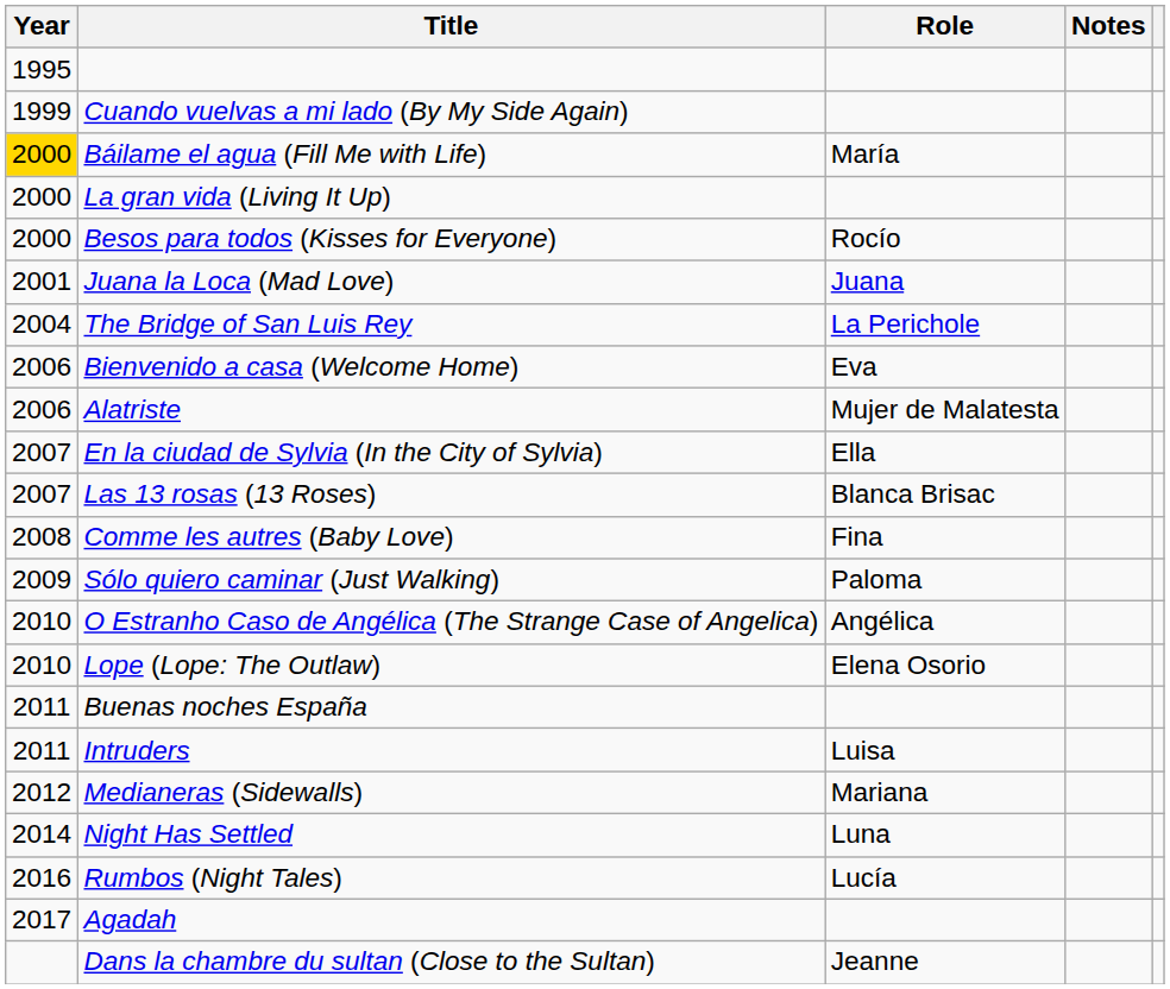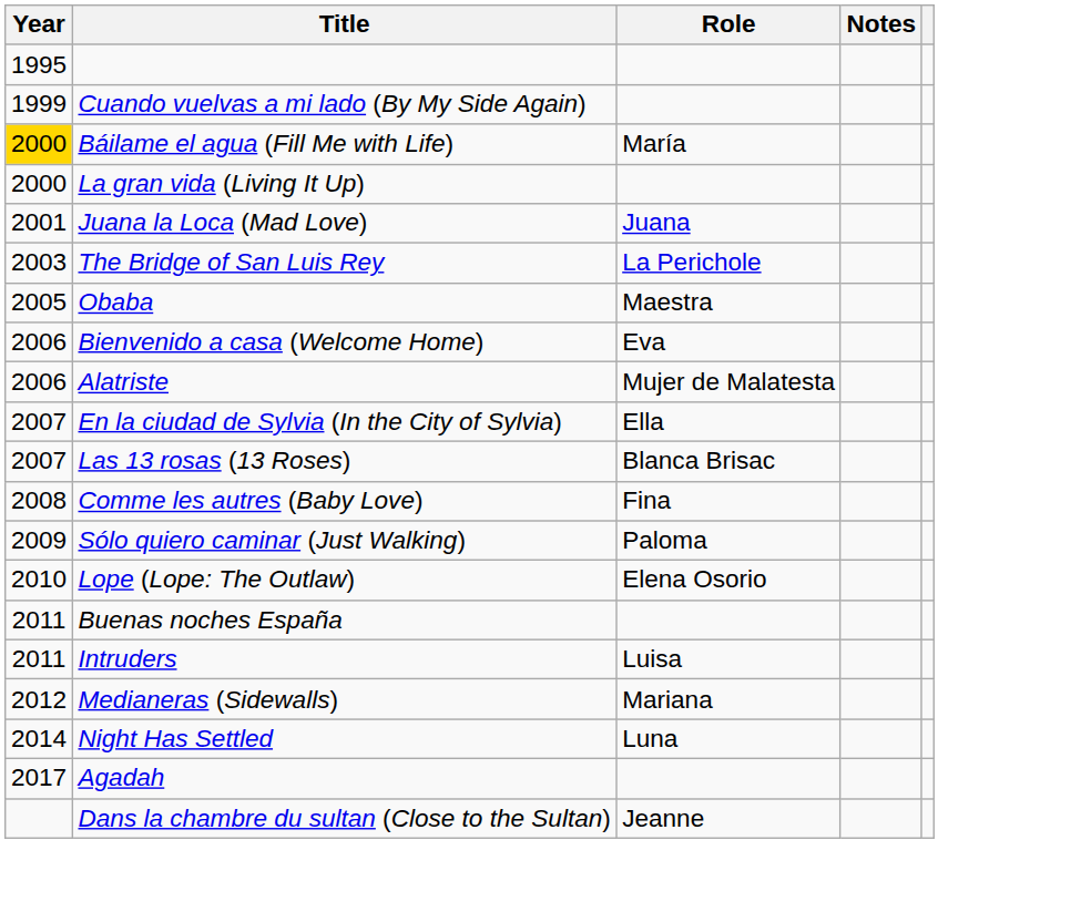 <table class="wikitable sortable">
 <tr>
 <th>Year</th>
 <th>Title</th>
 <th>Role</th>
 <th class="unsortable">Notes</th>
 <th></th>
 </tr>
 <tr>
 <td align = "center">1995</td>
 <td><em></em></td>
 <td></td>
 <td></td>
 <td align = "center"></td>
 </tr>
 <tr>
 <td align = "center">1999</td>
 <td><em><a href='#'>Cuando vuelvas a mi lado</a></em> (<em>By My Side Again</em>)</td>
 <td></td>
 <td></td>
 <td align = "center"></td>
 </tr>
 <tr>
 <td align = "center" style="background: gold;">2000</td>
 <td><em><a href='#'>Báilame el agua</a></em> (<em>Fill Me with Life</em>)</td>
 <td>María</td>
 <td></td>
 <td align = "center"></td>
 </tr>
 <tr>
 <td align = "center">2000</td>
 <td><em><a href='#'>La gran vida</a></em> (<em>Living It Up</em>)</td>
 <td></td>
 <td></td>
 <td align = "center"></td>
 </tr>
 <tr>
-<td align = "center">2000</td>
-<td><em><a href='#'>Besos para todos</a></em> (<em>Kisses for Everyone</em>)</td>
-<td>Rocío</td>
-<td></td>
-<td align = "center"></td>
-</tr>
-<tr>
 <td align = "center">2001</td>
 <td><em><a href='#'>Juana la Loca</a></em> (<em>Mad Love</em>)</td>
 <td><a href='#'>Juana</a></td>
 <td></td>
 <td align = "center"></td>
 </tr>
 <tr>
-<td align = "center">2004</td>
+<td align = "center">2003</td>
 <td><em><a href='#'>The Bridge of San Luis Rey</a></em></td>
 <td><a href='#'>La Perichole</a></td>
+<td></td>
+<td align = "center"></td>
+</tr>
+<tr>
+<td align = "center">2005</td>
+<td><em><a href='#'>Obaba</a></em></td>
+<td>Maestra</td>
 <td></td>
 <td align = "center"></td>
 </tr>
 <tr>
 <td align = "center">2006</td>
 <td><em><a href='#'>Bienvenido a casa</a></em> (<em>Welcome Home</em>)</td>
 <td>Eva</td>
 <td></td>
 <td align = "center"></td>
 </tr>
 <tr>
 <td align = "center">2006</td>
 <td><em><a href='#'>Alatriste</a></em></td>
 <td>Mujer de Malatesta</td>
 <td></td>
 <td align = "center"></td>
 </tr>
 <tr>
 <td align = "center">2007</td>
 <td><em><a href='#'>En la ciudad de Sylvia</a></em> (<em>In the City of Sylvia</em>)</td>
 <td>Ella</td>
 <td></td>
 <td align = "center"></td>
 </tr>
 <tr>
 <td align = "center">2007</td>
 <td><em><a href='#'>Las 13 rosas</a></em> (<em>13 Roses</em>)</td>
 <td>Blanca Brisac</td>
 <td></td>
 <td align = "center"></td>
 </tr>
 <tr>
 <td align = "center">2008</td>
 <td><em><a href='#'>Comme les autres</a></em> (<em>Baby Love</em>)</td>
 <td>Fina</td>
 <td></td>
 <td align = "center"></td>
 </tr>
 <tr>
 <td align = "center">2009</td>
 <td><em><a href='#'>Sólo quiero caminar</a></em> (<em>Just Walking</em>)</td>
 <td>Paloma</td>
 <td></td>
 <td align = "center"></td>
 </tr>
 <tr>
 <td align = "center">2010</td>
-<td><em><a href='#'>O Estranho Caso de Angélica</a></em> (<em>The Strange Case of Angelica</em>)</td>
-<td>Angélica</td>
-<td></td>
-<td align = "center"></td>
-</tr>
-<tr>
-<td align = "center">2010</td>
 <td><em><a href='#'>Lope</a></em> (<em>Lope: The Outlaw</em>)</td>
 <td>Elena Osorio</td>
 <td></td>
 <td align = "center"></td>
 </tr>
 <tr>
 <td align = "center">2011</td>
 <td><em>Buenas noches España</em></td>
 <td></td>
 <td></td>
 <td align = "center"></td>
 </tr>
 <tr>
 <td align = "center">2011</td>
 <td><em><a href='#'>Intruders</a></em></td>
 <td>Luisa</td>
 <td></td>
 <td align = "center"></td>
 </tr>
 <tr>
 <td align = "center">2012</td>
 <td><em><a href='#'>Medianeras</a></em> (<em>Sidewalls</em>)</td>
 <td>Mariana</td>
 <td></td>
 <td align = "center"></td>
 </tr>
 <tr>
 <td align = "center">2014</td>
 <td><em><a href='#'>Night Has Settled</a></em></td>
 <td>Luna</td>
 <td></td>
 <td align = "center"></td>
 </tr>
 <tr>
-<td align = "center">2016</td>
-<td><em><a href='#'>Rumbos</a></em> (<em>Night Tales</em>)</td>
-<td>Lucía</td>
-<td></td>
-<td align = "center"></td>
-</tr>
-<tr>
 <td align = "center">2017</td>
 <td><em><a href='#'>Agadah</a></em></td>
 <td></td>
 <td></td>
 <td align = "center"></td>
 </tr>
 <tr>
 <td rowspan = "1"></td>
 <td><em><a href='#'>Dans la chambre du sultan</a></em> (<em>Close to the Sultan</em>)</td>
 <td>Jeanne</td>
 <td></td>
 <td></td>
 </tr>
 </table>
